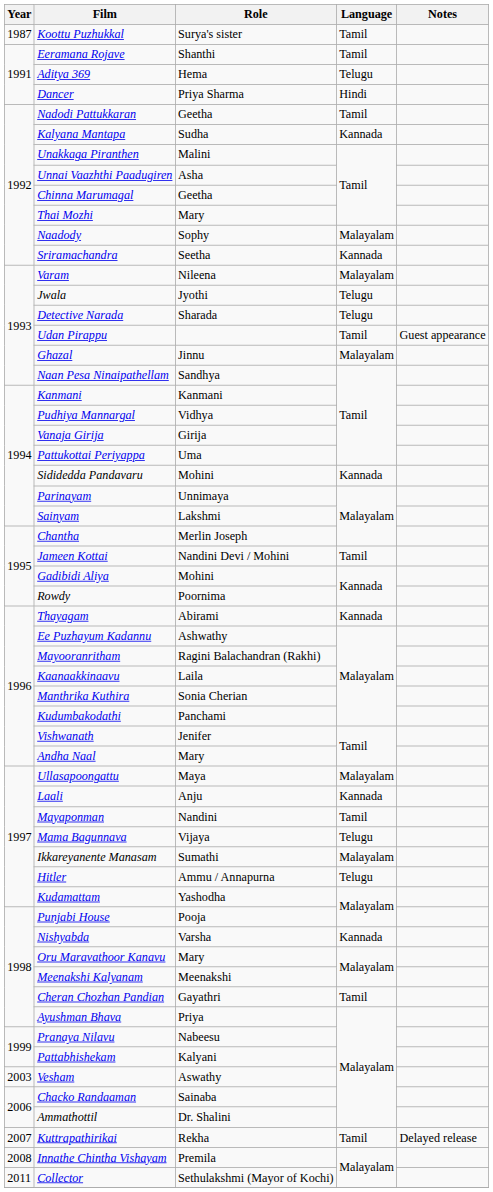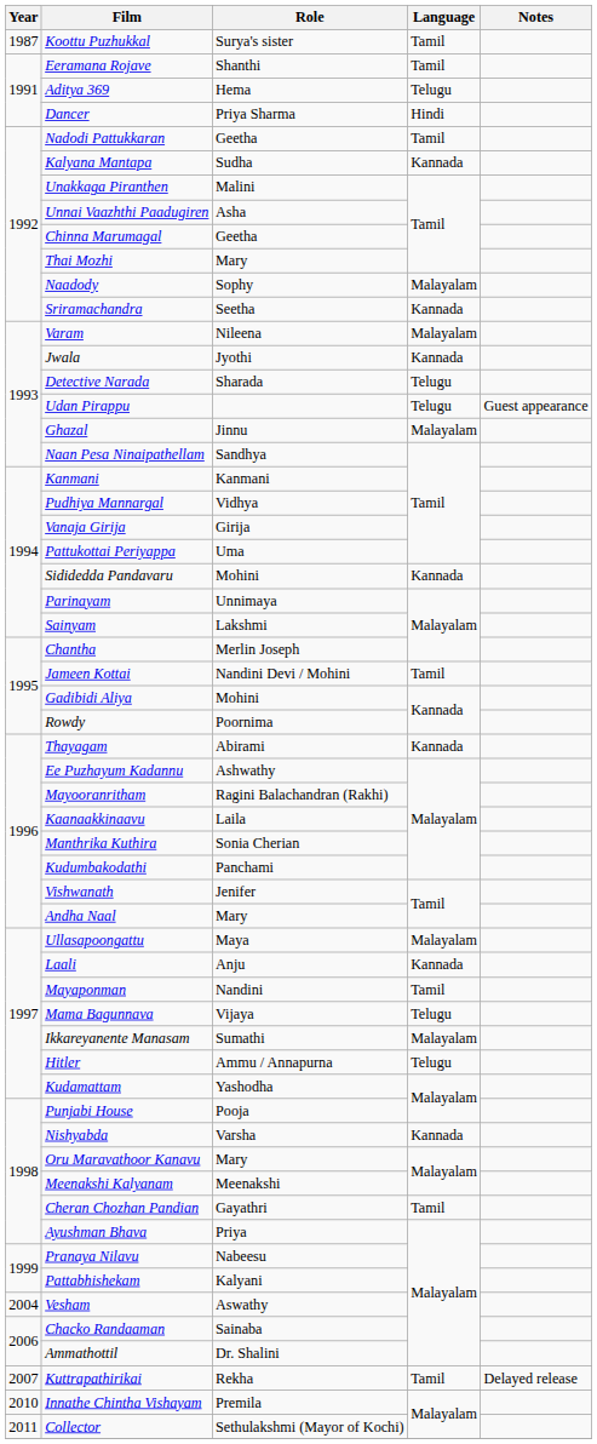 <table class="wikitable sortable" style="font-size: 95%;">
 <tr>
 <th>Year</th>
 <th>Film</th>
 <th>Role</th>
 <th>Language</th>
 <th>Notes</th>
 </tr>
 <tr>
 <td rowspan="1">1987</td>
 <td><em><a href='#'>Koottu Puzhukkal</a></em></td>
 <td>Surya's sister</td>
 <td>Tamil</td>
 <td></td>
 </tr>
 <tr>
 <td rowspan="3">1991</td>
 <td><em><a href='#'>Eeramana Rojave</a></em></td>
 <td>Shanthi</td>
 <td>Tamil</td>
 <td></td>
 </tr>
 <tr>
 <td><em><a href='#'>Aditya 369</a></em></td>
 <td>Hema</td>
 <td>Telugu</td>
 <td></td>
 </tr>
 <tr>
 <td><em><a href='#'>Dancer</a></em></td>
 <td>Priya Sharma</td>
 <td>Hindi</td>
 <td></td>
 </tr>
 <tr>
 <td rowspan="8">1992</td>
 <td><em><a href='#'>Nadodi Pattukkaran</a></em></td>
 <td>Geetha</td>
 <td>Tamil</td>
 <td></td>
 </tr>
 <tr>
 <td><em><a href='#'>Kalyana Mantapa</a></em></td>
 <td>Sudha</td>
 <td>Kannada</td>
 <td></td>
 </tr>
 <tr>
 <td><em><a href='#'>Unakkaga Piranthen</a></em></td>
 <td>Malini</td>
 <td rowspan="4">Tamil</td>
 <td></td>
 </tr>
 <tr>
 <td><em><a href='#'>Unnai Vaazhthi Paadugiren</a></em></td>
 <td>Asha</td>
 <td></td>
 </tr>
 <tr>
 <td><em><a href='#'>Chinna Marumagal</a></em></td>
 <td>Geetha</td>
 <td></td>
 </tr>
 <tr>
 <td><em><a href='#'>Thai Mozhi</a></em></td>
 <td>Mary</td>
 <td></td>
 </tr>
 <tr>
 <td><em><a href='#'>Naadody</a></em></td>
 <td>Sophy</td>
 <td>Malayalam</td>
 <td></td>
 </tr>
 <tr>
 <td><em><a href='#'>Sriramachandra</a></em></td>
 <td>Seetha</td>
 <td>Kannada</td>
 <td></td>
 </tr>
 <tr>
 <td rowspan="6">1993</td>
 <td><em><a href='#'>Varam</a></em></td>
 <td>Nileena</td>
 <td>Malayalam</td>
 <td></td>
 </tr>
 <tr>
 <td><em>Jwala</em></td>
 <td>Jyothi</td>
-<td>Telugu</td>
+<td>Kannada</td>
 <td></td>
 </tr>
 <tr>
 <td><em><a href='#'>Detective Narada</a></em></td>
 <td>Sharada</td>
 <td>Telugu</td>
 <td></td>
 </tr>
 <tr>
 <td><em><a href='#'>Udan Pirappu</a></em></td>
 <td></td>
-<td>Tamil</td>
+<td>Telugu</td>
 <td>Guest appearance</td>
 </tr>
 <tr>
 <td><em><a href='#'>Ghazal</a></em></td>
 <td>Jinnu</td>
 <td>Malayalam</td>
 <td></td>
 </tr>
 <tr>
 <td><em><a href='#'>Naan Pesa Ninaipathellam</a></em></td>
 <td>Sandhya</td>
 <td rowspan="5">Tamil</td>
 <td></td>
 </tr>
 <tr>
 <td rowspan="7">1994</td>
 <td><em><a href='#'>Kanmani</a></em></td>
 <td>Kanmani</td>
 <td></td>
 </tr>
 <tr>
 <td><em><a href='#'>Pudhiya Mannargal</a></em></td>
 <td>Vidhya</td>
 <td></td>
 </tr>
 <tr>
 <td><em><a href='#'>Vanaja Girija</a></em></td>
 <td>Girija</td>
 <td></td>
 </tr>
 <tr>
 <td><em><a href='#'>Pattukottai Periyappa</a></em></td>
 <td>Uma</td>
 <td></td>
 </tr>
 <tr>
 <td><em>Sididedda Pandavaru</em></td>
 <td>Mohini</td>
 <td>Kannada</td>
 <td></td>
 </tr>
 <tr>
 <td><em><a href='#'>Parinayam</a></em></td>
 <td>Unnimaya</td>
 <td rowspan="3">Malayalam</td>
 <td></td>
 </tr>
 <tr>
 <td><em><a href='#'>Sainyam</a></em></td>
 <td>Lakshmi</td>
 <td></td>
 </tr>
 <tr>
 <td rowspan="4">1995</td>
 <td><em><a href='#'>Chantha</a></em></td>
 <td>Merlin Joseph</td>
 <td></td>
 </tr>
 <tr>
 <td><em><a href='#'>Jameen Kottai</a></em></td>
 <td>Nandini Devi / Mohini</td>
 <td>Tamil</td>
 <td></td>
 </tr>
 <tr>
 <td><em><a href='#'>Gadibidi Aliya</a></em></td>
 <td>Mohini</td>
 <td rowspan="2">Kannada</td>
 <td></td>
 </tr>
 <tr>
 <td><em>Rowdy</em></td>
 <td>Poornima</td>
 <td></td>
 </tr>
 <tr>
 <td rowspan="8">1996</td>
 <td><em><a href='#'>Thayagam</a></em></td>
 <td>Abirami</td>
 <td>Kannada</td>
 <td></td>
 </tr>
 <tr>
 <td><em><a href='#'>Ee Puzhayum Kadannu</a></em></td>
 <td>Ashwathy</td>
 <td rowspan="5">Malayalam</td>
 <td></td>
 </tr>
 <tr>
 <td><em><a href='#'>Mayooranritham</a></em></td>
 <td>Ragini Balachandran (Rakhi)</td>
 <td></td>
 </tr>
 <tr>
 <td><em><a href='#'>Kaanaakkinaavu</a></em></td>
 <td>Laila</td>
 <td></td>
 </tr>
 <tr>
 <td><em><a href='#'>Manthrika Kuthira</a></em></td>
 <td>Sonia Cherian</td>
 <td></td>
 </tr>
 <tr>
 <td><em><a href='#'>Kudumbakodathi</a></em></td>
 <td>Panchami</td>
 <td></td>
 </tr>
 <tr>
 <td><em><a href='#'>Vishwanath</a></em></td>
 <td>Jenifer</td>
 <td rowspan="2">Tamil</td>
 <td></td>
 </tr>
 <tr>
 <td><em><a href='#'>Andha Naal</a></em></td>
 <td>Mary</td>
 <td></td>
 </tr>
 <tr>
 <td rowspan="7">1997</td>
 <td><em><a href='#'>Ullasapoongattu</a></em></td>
 <td>Maya</td>
 <td>Malayalam</td>
 <td></td>
 </tr>
 <tr>
 <td><em><a href='#'>Laali</a></em></td>
 <td>Anju</td>
 <td>Kannada</td>
 <td></td>
 </tr>
 <tr>
 <td><em><a href='#'>Mayaponman</a></em></td>
 <td>Nandini</td>
 <td>Tamil</td>
 <td></td>
 </tr>
 <tr>
 <td><em><a href='#'>Mama Bagunnava</a></em></td>
 <td>Vijaya</td>
 <td>Telugu</td>
 <td></td>
 </tr>
 <tr>
 <td><em>Ikkareyanente Manasam</em></td>
 <td>Sumathi</td>
 <td>Malayalam</td>
 <td></td>
 </tr>
 <tr>
 <td><em><a href='#'>Hitler</a></em></td>
 <td>Ammu / Annapurna</td>
 <td>Telugu</td>
 <td></td>
 </tr>
 <tr>
 <td><em><a href='#'>Kudamattam</a></em></td>
 <td>Yashodha</td>
 <td rowspan="2">Malayalam</td>
 <td></td>
 </tr>
 <tr>
 <td rowspan="6">1998</td>
 <td><em><a href='#'>Punjabi House</a></em></td>
 <td>Pooja</td>
 <td></td>
 </tr>
 <tr>
 <td><em><a href='#'>Nishyabda</a></em></td>
 <td>Varsha</td>
 <td>Kannada</td>
 <td></td>
 </tr>
 <tr>
 <td><em><a href='#'>Oru Maravathoor Kanavu</a></em></td>
 <td>Mary</td>
 <td rowspan="2">Malayalam</td>
 <td></td>
 </tr>
 <tr>
 <td><em><a href='#'>Meenakshi Kalyanam</a></em></td>
 <td>Meenakshi</td>
 <td></td>
 </tr>
 <tr>
 <td><em><a href='#'>Cheran Chozhan Pandian</a></em></td>
 <td>Gayathri</td>
 <td>Tamil</td>
 <td></td>
 </tr>
 <tr>
 <td><em><a href='#'>Ayushman Bhava</a></em></td>
 <td>Priya</td>
 <td rowspan="6">Malayalam</td>
 <td></td>
 </tr>
 <tr>
 <td rowspan="2">1999</td>
 <td><em><a href='#'>Pranaya Nilavu</a></em></td>
 <td>Nabeesu</td>
 <td></td>
 </tr>
 <tr>
 <td><em><a href='#'>Pattabhishekam</a></em></td>
 <td>Kalyani</td>
 <td></td>
 </tr>
 <tr>
-<td>2003</td>
+<td>2004</td>
 <td><em><a href='#'>Vesham</a></em></td>
 <td>Aswathy</td>
 <td></td>
 </tr>
 <tr>
 <td rowspan="2">2006</td>
 <td><em><a href='#'>Chacko Randaaman</a></em></td>
 <td>Sainaba</td>
 <td></td>
 </tr>
 <tr>
 <td><em>Ammathottil</em></td>
 <td>Dr. Shalini</td>
 <td></td>
 </tr>
 <tr>
 <td>2007</td>
 <td><em><a href='#'>Kuttrapathirikai</a></em></td>
 <td>Rekha</td>
 <td>Tamil</td>
 <td>Delayed release</td>
 </tr>
 <tr>
-<td>2008</td>
+<td>2010</td>
 <td><em><a href='#'>Innathe Chintha Vishayam</a></em></td>
 <td>Premila</td>
 <td rowspan="2">Malayalam</td>
 <td></td>
 </tr>
 <tr>
 <td>2011</td>
 <td><em><a href='#'>Collector</a></em></td>
 <td>Sethulakshmi (Mayor of Kochi)</td>
 <td></td>
 </tr>
 <tr>
 </tr>
 </table>
